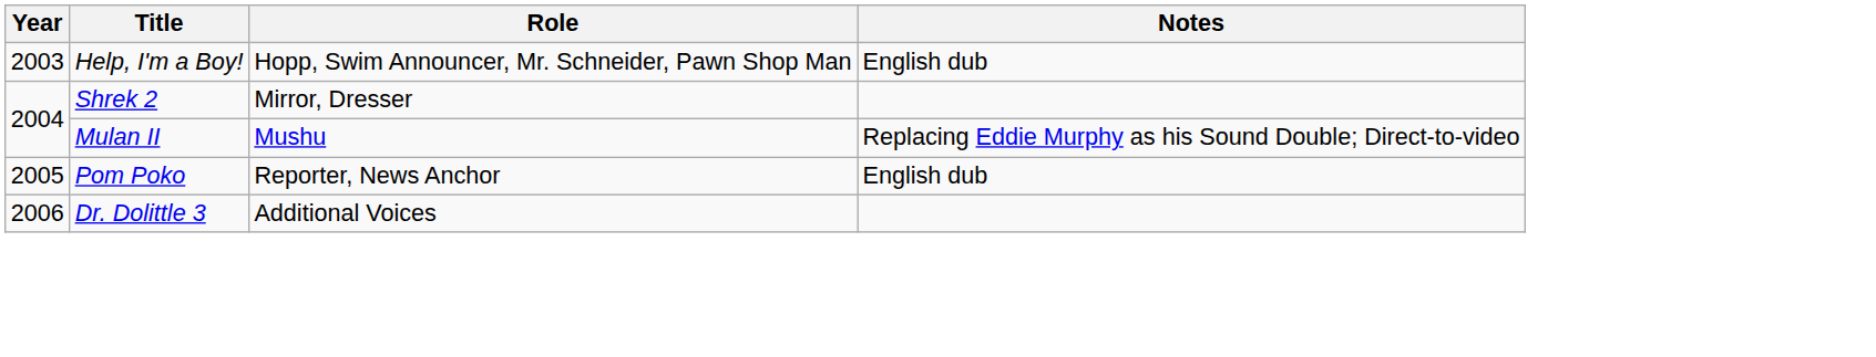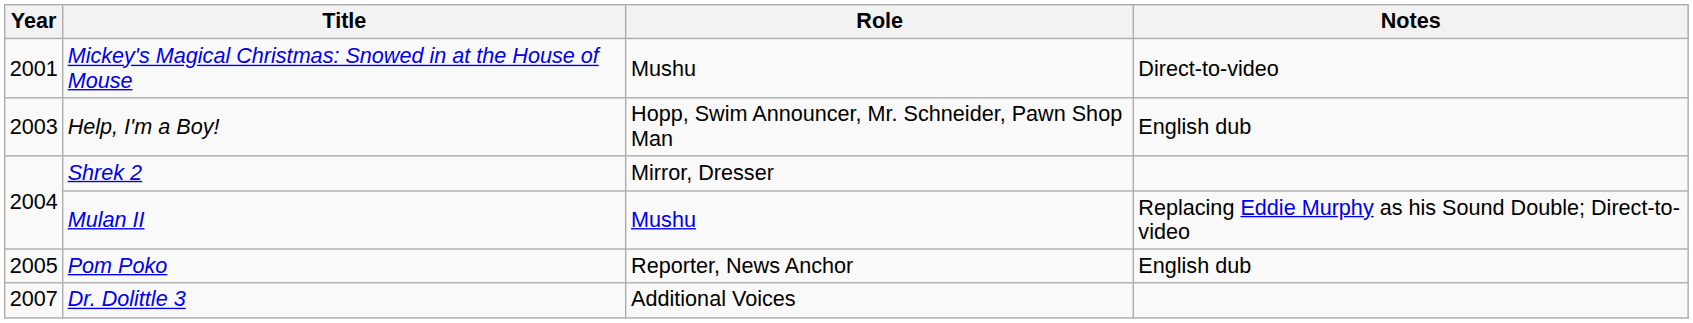 <table class = "wikitable sortable">
 <tr>
 <th>Year</th>
 <th>Title</th>
 <th>Role</th>
 <th class="unsortable">Notes</th>
+</tr>
+<tr>
+<td>2001</td>
+<td><em><a href='#'>Mickey's Magical Christmas: Snowed in at the House of Mouse</a></em></td>
+<td>Mushu</td>
+<td>Direct-to-video</td>
 </tr>
 <tr>
 <td>2003</td>
 <td><em>Help, I'm a Boy!</em></td>
 <td>Hopp, Swim Announcer, Mr. Schneider, Pawn Shop Man</td>
 <td>English dub</td>
 </tr>
 <tr>
 <td rowspan="2">2004</td>
 <td><em><a href='#'>Shrek 2</a></em></td>
 <td>Mirror, Dresser</td>
 <td></td>
 </tr>
 <tr>
 <td><em><a href='#'>Mulan II</a></em></td>
 <td><a href='#'>Mushu</a></td>
 <td>Replacing <a href='#'>Eddie Murphy</a> as his Sound Double; Direct-to-video</td>
 </tr>
 <tr>
 <td>2005</td>
 <td><em><a href='#'>Pom Poko</a></em></td>
 <td>Reporter, News Anchor</td>
 <td>English dub</td>
 </tr>
 <tr>
-<td>2006</td>
+<td>2007</td>
 <td><em><a href='#'>Dr. Dolittle 3</a></em></td>
 <td>Additional Voices</td>
 <td></td>
 </tr>
 </table>
